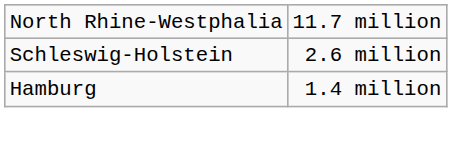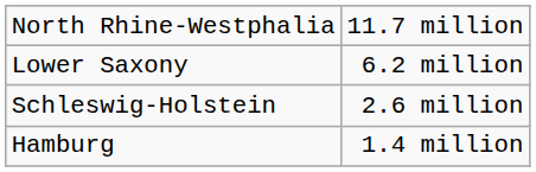 <table class=wikitable>
 <tr>
 <td>North Rhine-Westphalia</td>
 <td style="text-align:right;">11.7 million</td>
+</tr>
+<tr>
+<td>Lower Saxony</td>
+<td style="text-align:right;">6.2 million</td>
 </tr>
 <tr>
 <td>Schleswig-Holstein</td>
 <td style="text-align:right;">2.6 million</td>
 </tr>
 <tr>
 <td>Hamburg</td>
 <td style="text-align:right;">1.4 million</td>
 </tr>
 </table>
